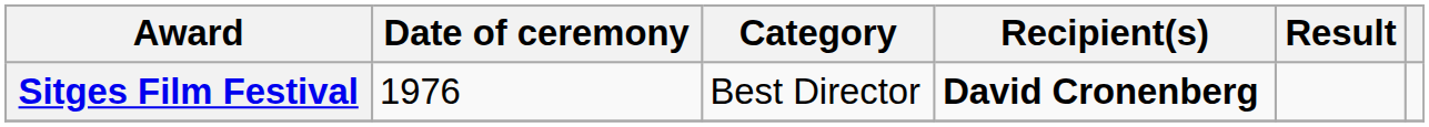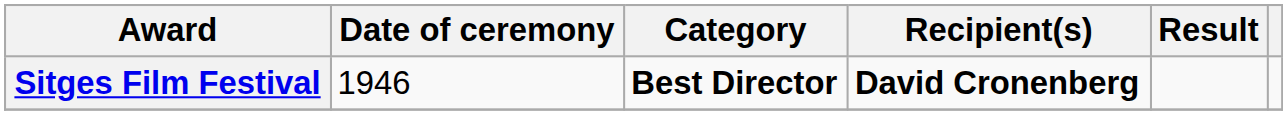 <table class="wikitable sortable plainrowheaders" style="width: 100%;">
 <tr>
 <th scope="col">Award</th>
 <th scope="col">Date of ceremony</th>
 <th scope="col">Category</th>
 <th scope="col">Recipient(s)</th>
 <th scope="col">Result</th>
 <th scope="col" class="unsortable"></th>
 </tr>
 <tr>
 <th><a href='#'>Sitges Film Festival</a></th>
-<td>1976</td>
-<td>Best Director</td>
+<td>1946</td>
+<td><strong>Best Director</strong></td>
 <td><strong>David Cronenberg</strong></td>
 <td></td>
 <td></td>
 </tr>
 <tr>
 </tr>
 </table>
